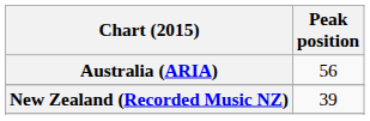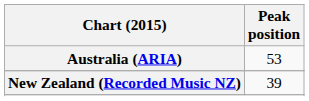 <table class="wikitable sortable plainrowheaders" style="text-align:center">
 <tr>
 <th>Chart (2015)</th>
 <th>Peak<br>position</th>
 </tr>
 <tr>
 <th scope="row">Australia (<a href='#'>ARIA</a>)</th>
-<td>56</td>
+<td>53</td>
 </tr>
 <tr>
 </tr>
 <tr>
 <th scope="row">New Zealand (<a href='#'>Recorded Music NZ</a>)</th>
 <td>39</td>
 </tr>
 <tr>
 </tr>
 <tr>
 </tr>
 <tr>
 </tr>
 <tr>
 </tr>
 <tr>
 </tr>
 </table>
